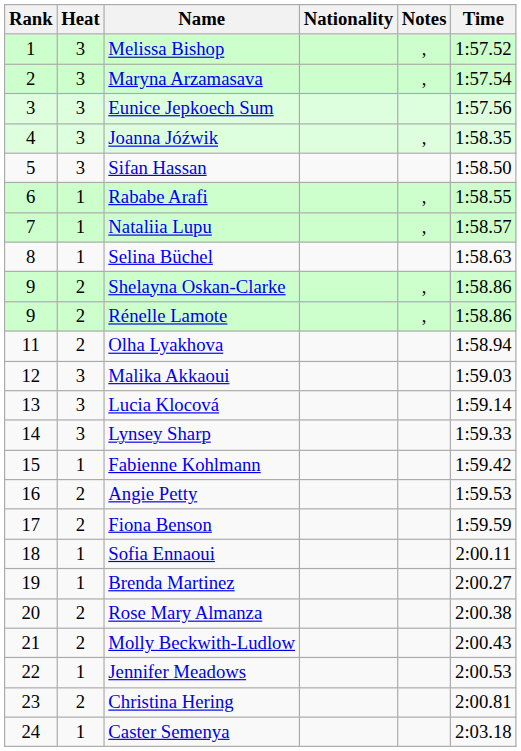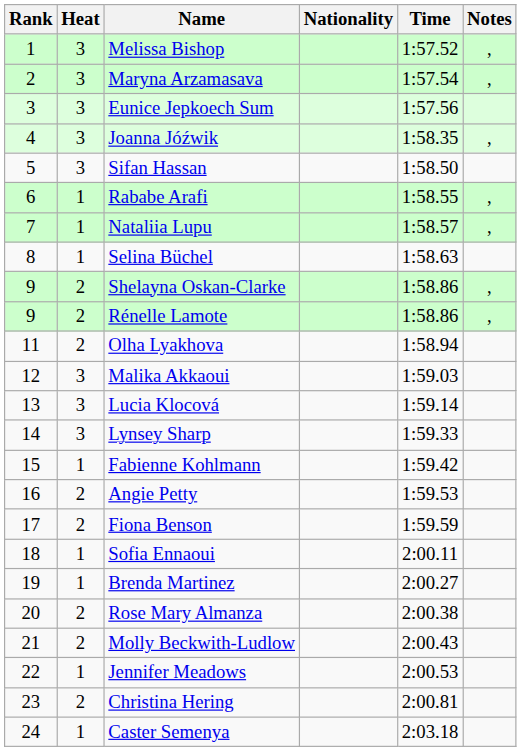 <table class="wikitable sortable" style="text-align:center">
 <tr>
 <th>Rank</th>
 <th>Heat</th>
 <th>Name</th>
 <th>Nationality</th>
+<th>Time</th>
 <th>Notes</th>
-<th>Time</th>
 </tr>
 <tr bgcolor=ccffcc>
 <td>1</td>
 <td>3</td>
 <td align=left><a href='#'>Melissa Bishop</a></td>
 <td align=left></td>
+<td>1:57.52</td>
 <td>, </td>
-<td>1:57.52</td>
 </tr>
 <tr bgcolor=ccffcc>
 <td>2</td>
 <td>3</td>
 <td align=left><a href='#'>Maryna Arzamasava</a></td>
 <td align=left></td>
+<td>1:57.54</td>
 <td>, </td>
-<td>1:57.54</td>
 </tr>
 <tr bgcolor=ddffdd>
 <td>3</td>
 <td>3</td>
 <td align=left><a href='#'>Eunice Jepkoech Sum</a></td>
 <td align=left></td>
+<td>1:57.56</td>
 <td></td>
-<td>1:57.56</td>
 </tr>
 <tr bgcolor=ddffdd>
 <td>4</td>
 <td>3</td>
 <td align=left><a href='#'>Joanna Jóźwik</a></td>
 <td align=left></td>
+<td>1:58.35</td>
 <td>, </td>
-<td>1:58.35</td>
 </tr>
 <tr>
 <td>5</td>
 <td>3</td>
 <td align=left><a href='#'>Sifan Hassan</a></td>
 <td align=left></td>
+<td>1:58.50</td>
 <td></td>
-<td>1:58.50</td>
 </tr>
 <tr bgcolor=ccffcc>
 <td>6</td>
 <td>1</td>
 <td align=left><a href='#'>Rababe Arafi</a></td>
 <td align=left></td>
+<td>1:58.55</td>
 <td>, </td>
-<td>1:58.55</td>
 </tr>
 <tr bgcolor=ccffcc>
 <td>7</td>
 <td>1</td>
 <td align=left><a href='#'>Nataliia Lupu</a></td>
 <td align=left></td>
+<td>1:58.57</td>
 <td>, </td>
-<td>1:58.57</td>
 </tr>
 <tr>
 <td>8</td>
 <td>1</td>
 <td align=left><a href='#'>Selina Büchel</a></td>
 <td align=left></td>
+<td>1:58.63</td>
 <td></td>
-<td>1:58.63</td>
 </tr>
 <tr bgcolor=ccffcc>
 <td>9</td>
 <td>2</td>
 <td align=left><a href='#'>Shelayna Oskan-Clarke</a></td>
 <td align=left></td>
+<td>1:58.86</td>
 <td>, </td>
-<td>1:58.86</td>
 </tr>
 <tr bgcolor=ccffcc>
 <td>9</td>
 <td>2</td>
 <td align=left><a href='#'>Rénelle Lamote</a></td>
 <td align=left></td>
+<td>1:58.86</td>
 <td>, </td>
-<td>1:58.86</td>
 </tr>
 <tr>
 <td>11</td>
 <td>2</td>
 <td align=left><a href='#'>Olha Lyakhova</a></td>
 <td align=left></td>
+<td>1:58.94</td>
 <td></td>
-<td>1:58.94</td>
 </tr>
 <tr>
 <td>12</td>
 <td>3</td>
 <td align=left><a href='#'>Malika Akkaoui</a></td>
 <td align=left></td>
+<td>1:59.03</td>
 <td></td>
-<td>1:59.03</td>
 </tr>
 <tr>
 <td>13</td>
 <td>3</td>
 <td align=left><a href='#'>Lucia Klocová</a></td>
 <td align=left></td>
+<td>1:59.14</td>
 <td></td>
-<td>1:59.14</td>
 </tr>
 <tr>
 <td>14</td>
 <td>3</td>
 <td align=left><a href='#'>Lynsey Sharp</a></td>
 <td align=left></td>
+<td>1:59.33</td>
 <td></td>
-<td>1:59.33</td>
 </tr>
 <tr>
 <td>15</td>
 <td>1</td>
 <td align=left><a href='#'>Fabienne Kohlmann</a></td>
 <td align=left></td>
+<td>1:59.42</td>
 <td></td>
-<td>1:59.42</td>
 </tr>
 <tr>
 <td>16</td>
 <td>2</td>
 <td align=left><a href='#'>Angie Petty</a></td>
 <td align=left></td>
+<td>1:59.53</td>
 <td></td>
-<td>1:59.53</td>
 </tr>
 <tr>
 <td>17</td>
 <td>2</td>
 <td align=left><a href='#'>Fiona Benson</a></td>
 <td align=left></td>
+<td>1:59.59</td>
 <td></td>
-<td>1:59.59</td>
 </tr>
 <tr>
 <td>18</td>
 <td>1</td>
 <td align=left><a href='#'>Sofia Ennaoui</a></td>
 <td align=left></td>
+<td>2:00.11</td>
 <td></td>
-<td>2:00.11</td>
 </tr>
 <tr>
 <td>19</td>
 <td>1</td>
 <td align=left><a href='#'>Brenda Martinez</a></td>
 <td align=left></td>
+<td>2:00.27</td>
 <td></td>
-<td>2:00.27</td>
 </tr>
 <tr>
 <td>20</td>
 <td>2</td>
 <td align=left><a href='#'>Rose Mary Almanza</a></td>
 <td align=left></td>
+<td>2:00.38</td>
 <td></td>
-<td>2:00.38</td>
 </tr>
 <tr>
 <td>21</td>
 <td>2</td>
 <td align=left><a href='#'>Molly Beckwith-Ludlow</a></td>
 <td align=left></td>
+<td>2:00.43</td>
 <td></td>
-<td>2:00.43</td>
 </tr>
 <tr>
 <td>22</td>
 <td>1</td>
 <td align=left><a href='#'>Jennifer Meadows</a></td>
 <td align=left></td>
+<td>2:00.53</td>
 <td></td>
-<td>2:00.53</td>
 </tr>
 <tr>
 <td>23</td>
 <td>2</td>
 <td align=left><a href='#'>Christina Hering</a></td>
 <td align=left></td>
+<td>2:00.81</td>
 <td></td>
-<td>2:00.81</td>
 </tr>
 <tr>
 <td>24</td>
 <td>1</td>
 <td align=left><a href='#'>Caster Semenya</a></td>
 <td align=left></td>
+<td>2:03.18</td>
 <td></td>
-<td>2:03.18</td>
 </tr>
 </table>
